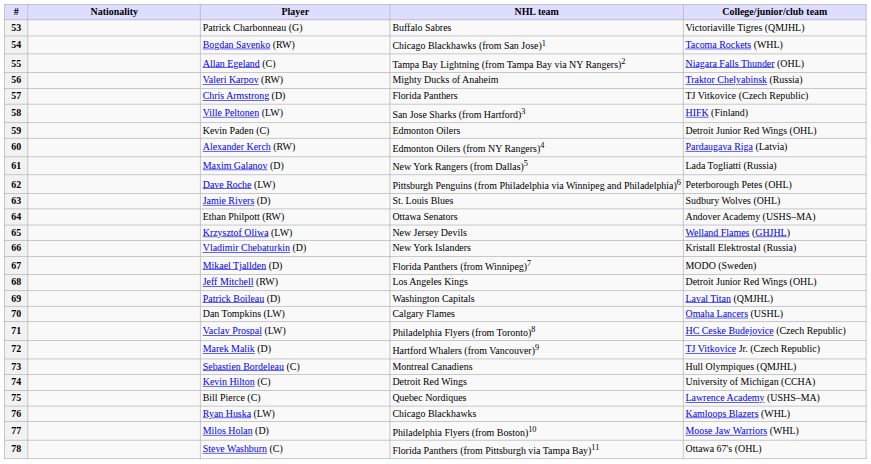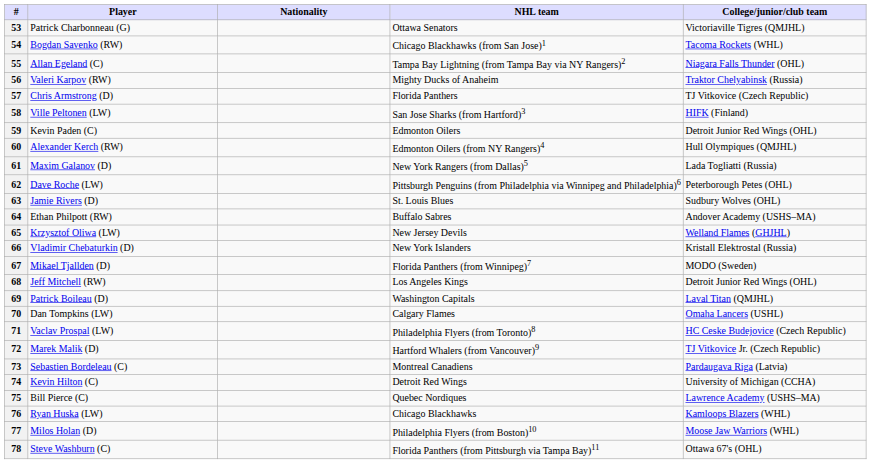 <table class="wikitable">
 <tr>
 <th style="background:#ddf; width:2.75%;">#</th>
+<th style="background:#ddf; width:22.0%;">Player</th>
 <th style="background:#ddf; width:20.0%;">Nationality</th>
-<th style="background:#ddf; width:22.0%;">Player</th>
 <th style="background:#ddf; width:34.0%;">NHL team</th>
 <th style="background:#ddf; width:100.0%;">College/junior/club team</th>
 </tr>
 <tr>
 <th>53</th>
+<td>Patrick Charbonneau (G)</td>
 <td></td>
-<td>Patrick Charbonneau (G)</td>
-<td>Buffalo Sabres</td>
+<td>Ottawa Senators</td>
 <td>Victoriaville Tigres (QMJHL)</td>
 </tr>
 <tr>
 <th>54</th>
+<td><a href='#'>Bogdan Savenko</a> (RW)</td>
 <td></td>
-<td><a href='#'>Bogdan Savenko</a> (RW)</td>
 <td>Chicago Blackhawks (from San Jose)<sup>1</sup></td>
 <td><a href='#'>Tacoma Rockets</a> (WHL)</td>
 </tr>
 <tr>
 <th>55</th>
+<td><a href='#'>Allan Egeland</a> (C)</td>
 <td></td>
-<td><a href='#'>Allan Egeland</a> (C)</td>
 <td>Tampa Bay Lightning (from Tampa Bay via NY Rangers)<sup>2</sup></td>
 <td><a href='#'>Niagara Falls Thunder</a> (OHL)</td>
 </tr>
 <tr>
 <th>56</th>
+<td><a href='#'>Valeri Karpov</a> (RW)</td>
 <td></td>
-<td><a href='#'>Valeri Karpov</a> (RW)</td>
 <td>Mighty Ducks of Anaheim</td>
 <td><a href='#'>Traktor Chelyabinsk</a> (Russia)</td>
 </tr>
 <tr>
 <th>57</th>
+<td><a href='#'>Chris Armstrong</a> (D)</td>
 <td></td>
-<td><a href='#'>Chris Armstrong</a> (D)</td>
 <td>Florida Panthers</td>
 <td>TJ Vitkovice (Czech Republic)</td>
 </tr>
 <tr>
 <th>58</th>
+<td><a href='#'>Ville Peltonen</a> (LW)</td>
 <td></td>
-<td><a href='#'>Ville Peltonen</a> (LW)</td>
 <td>San Jose Sharks (from Hartford)<sup>3</sup></td>
 <td><a href='#'>HIFK</a> (Finland)</td>
 </tr>
 <tr>
 <th>59</th>
+<td>Kevin Paden (C)</td>
 <td></td>
-<td>Kevin Paden (C)</td>
 <td>Edmonton Oilers</td>
 <td>Detroit Junior Red Wings (OHL)</td>
 </tr>
 <tr>
 <th>60</th>
+<td><a href='#'>Alexander Kerch</a> (RW)</td>
 <td></td>
-<td><a href='#'>Alexander Kerch</a> (RW)</td>
 <td>Edmonton Oilers (from NY Rangers)<sup>4</sup></td>
-<td><a href='#'>Pardaugava Riga</a> (Latvia)</td>
+<td>Hull Olympiques (QMJHL)</td>
 </tr>
 <tr>
 <th>61</th>
+<td><a href='#'>Maxim Galanov</a> (D)</td>
 <td></td>
-<td><a href='#'>Maxim Galanov</a> (D)</td>
 <td>New York Rangers (from Dallas)<sup>5</sup></td>
 <td>Lada Togliatti (Russia)</td>
 </tr>
 <tr>
 <th>62</th>
+<td><a href='#'>Dave Roche</a> (LW)</td>
 <td></td>
-<td><a href='#'>Dave Roche</a> (LW)</td>
 <td>Pittsburgh Penguins (from Philadelphia via Winnipeg and Philadelphia)<sup>6</sup></td>
 <td>Peterborough Petes (OHL)</td>
 </tr>
 <tr>
 <th>63</th>
+<td><a href='#'>Jamie Rivers</a> (D)</td>
 <td></td>
-<td><a href='#'>Jamie Rivers</a> (D)</td>
 <td>St. Louis Blues</td>
 <td>Sudbury Wolves (OHL)</td>
 </tr>
 <tr>
 <th>64</th>
+<td>Ethan Philpott (RW)</td>
 <td></td>
-<td>Ethan Philpott (RW)</td>
-<td>Ottawa Senators</td>
+<td>Buffalo Sabres</td>
 <td>Andover Academy (USHS–MA)</td>
 </tr>
 <tr>
 <th>65</th>
+<td><a href='#'>Krzysztof Oliwa</a> (LW)</td>
 <td></td>
-<td><a href='#'>Krzysztof Oliwa</a> (LW)</td>
 <td>New Jersey Devils</td>
 <td><a href='#'>Welland Flames</a> (<a href='#'>GHJHL</a>)</td>
 </tr>
 <tr>
 <th>66</th>
+<td><a href='#'>Vladimir Chebaturkin</a> (D)</td>
 <td></td>
-<td><a href='#'>Vladimir Chebaturkin</a> (D)</td>
 <td>New York Islanders</td>
 <td>Kristall Elektrostal (Russia)</td>
 </tr>
 <tr>
 <th>67</th>
+<td><a href='#'>Mikael Tjallden</a> (D)</td>
 <td></td>
-<td><a href='#'>Mikael Tjallden</a> (D)</td>
 <td>Florida Panthers (from Winnipeg)<sup>7</sup></td>
 <td>MODO (Sweden)</td>
 </tr>
 <tr>
 <th>68</th>
+<td><a href='#'>Jeff Mitchell</a> (RW)</td>
 <td></td>
-<td><a href='#'>Jeff Mitchell</a> (RW)</td>
 <td>Los Angeles Kings</td>
 <td>Detroit Junior Red Wings (OHL)</td>
 </tr>
 <tr>
 <th>69</th>
+<td><a href='#'>Patrick Boileau</a> (D)</td>
 <td></td>
-<td><a href='#'>Patrick Boileau</a> (D)</td>
 <td>Washington Capitals</td>
 <td><a href='#'>Laval Titan</a> (QMJHL)</td>
 </tr>
 <tr>
 <th>70</th>
+<td>Dan Tompkins (LW)</td>
 <td></td>
-<td>Dan Tompkins (LW)</td>
 <td>Calgary Flames</td>
 <td><a href='#'>Omaha Lancers</a> (USHL)</td>
 </tr>
 <tr>
 <th>71</th>
+<td><a href='#'>Vaclav Prospal</a> (LW)</td>
 <td></td>
-<td><a href='#'>Vaclav Prospal</a> (LW)</td>
 <td>Philadelphia Flyers (from Toronto)<sup>8</sup></td>
 <td><a href='#'>HC Ceske Budejovice</a> (Czech Republic)</td>
 </tr>
 <tr>
 <th>72</th>
+<td><a href='#'>Marek Malik</a> (D)</td>
 <td></td>
-<td><a href='#'>Marek Malik</a> (D)</td>
 <td>Hartford Whalers (from Vancouver)<sup>9</sup></td>
 <td><a href='#'>TJ Vitkovice</a> Jr. (Czech Republic)</td>
 </tr>
 <tr>
 <th>73</th>
+<td><a href='#'>Sebastien Bordeleau</a> (C)</td>
 <td></td>
-<td><a href='#'>Sebastien Bordeleau</a> (C)</td>
 <td>Montreal Canadiens</td>
-<td>Hull Olympiques (QMJHL)</td>
+<td><a href='#'>Pardaugava Riga</a> (Latvia)</td>
 </tr>
 <tr>
 <th>74</th>
+<td><a href='#'>Kevin Hilton</a> (C)</td>
 <td></td>
-<td><a href='#'>Kevin Hilton</a> (C)</td>
 <td>Detroit Red Wings</td>
 <td>University of Michigan (CCHA)</td>
 </tr>
 <tr>
 <th>75</th>
+<td>Bill Pierce (C)</td>
 <td></td>
-<td>Bill Pierce (C)</td>
 <td>Quebec Nordiques</td>
 <td><a href='#'>Lawrence Academy</a> (USHS–MA)</td>
 </tr>
 <tr>
 <th>76</th>
+<td><a href='#'>Ryan Huska</a> (LW)</td>
 <td></td>
-<td><a href='#'>Ryan Huska</a> (LW)</td>
 <td>Chicago Blackhawks</td>
 <td><a href='#'>Kamloops Blazers</a> (WHL)</td>
 </tr>
 <tr>
 <th>77</th>
+<td><a href='#'>Milos Holan</a> (D)</td>
 <td></td>
-<td><a href='#'>Milos Holan</a> (D)</td>
 <td>Philadelphia Flyers (from Boston)<sup>10</sup></td>
 <td><a href='#'>Moose Jaw Warriors</a> (WHL)</td>
 </tr>
 <tr>
 <th>78</th>
+<td><a href='#'>Steve Washburn</a> (C)</td>
 <td></td>
-<td><a href='#'>Steve Washburn</a> (C)</td>
 <td>Florida Panthers (from Pittsburgh via Tampa Bay)<sup>11</sup></td>
 <td>Ottawa 67's (OHL)</td>
 </tr>
 </table>
